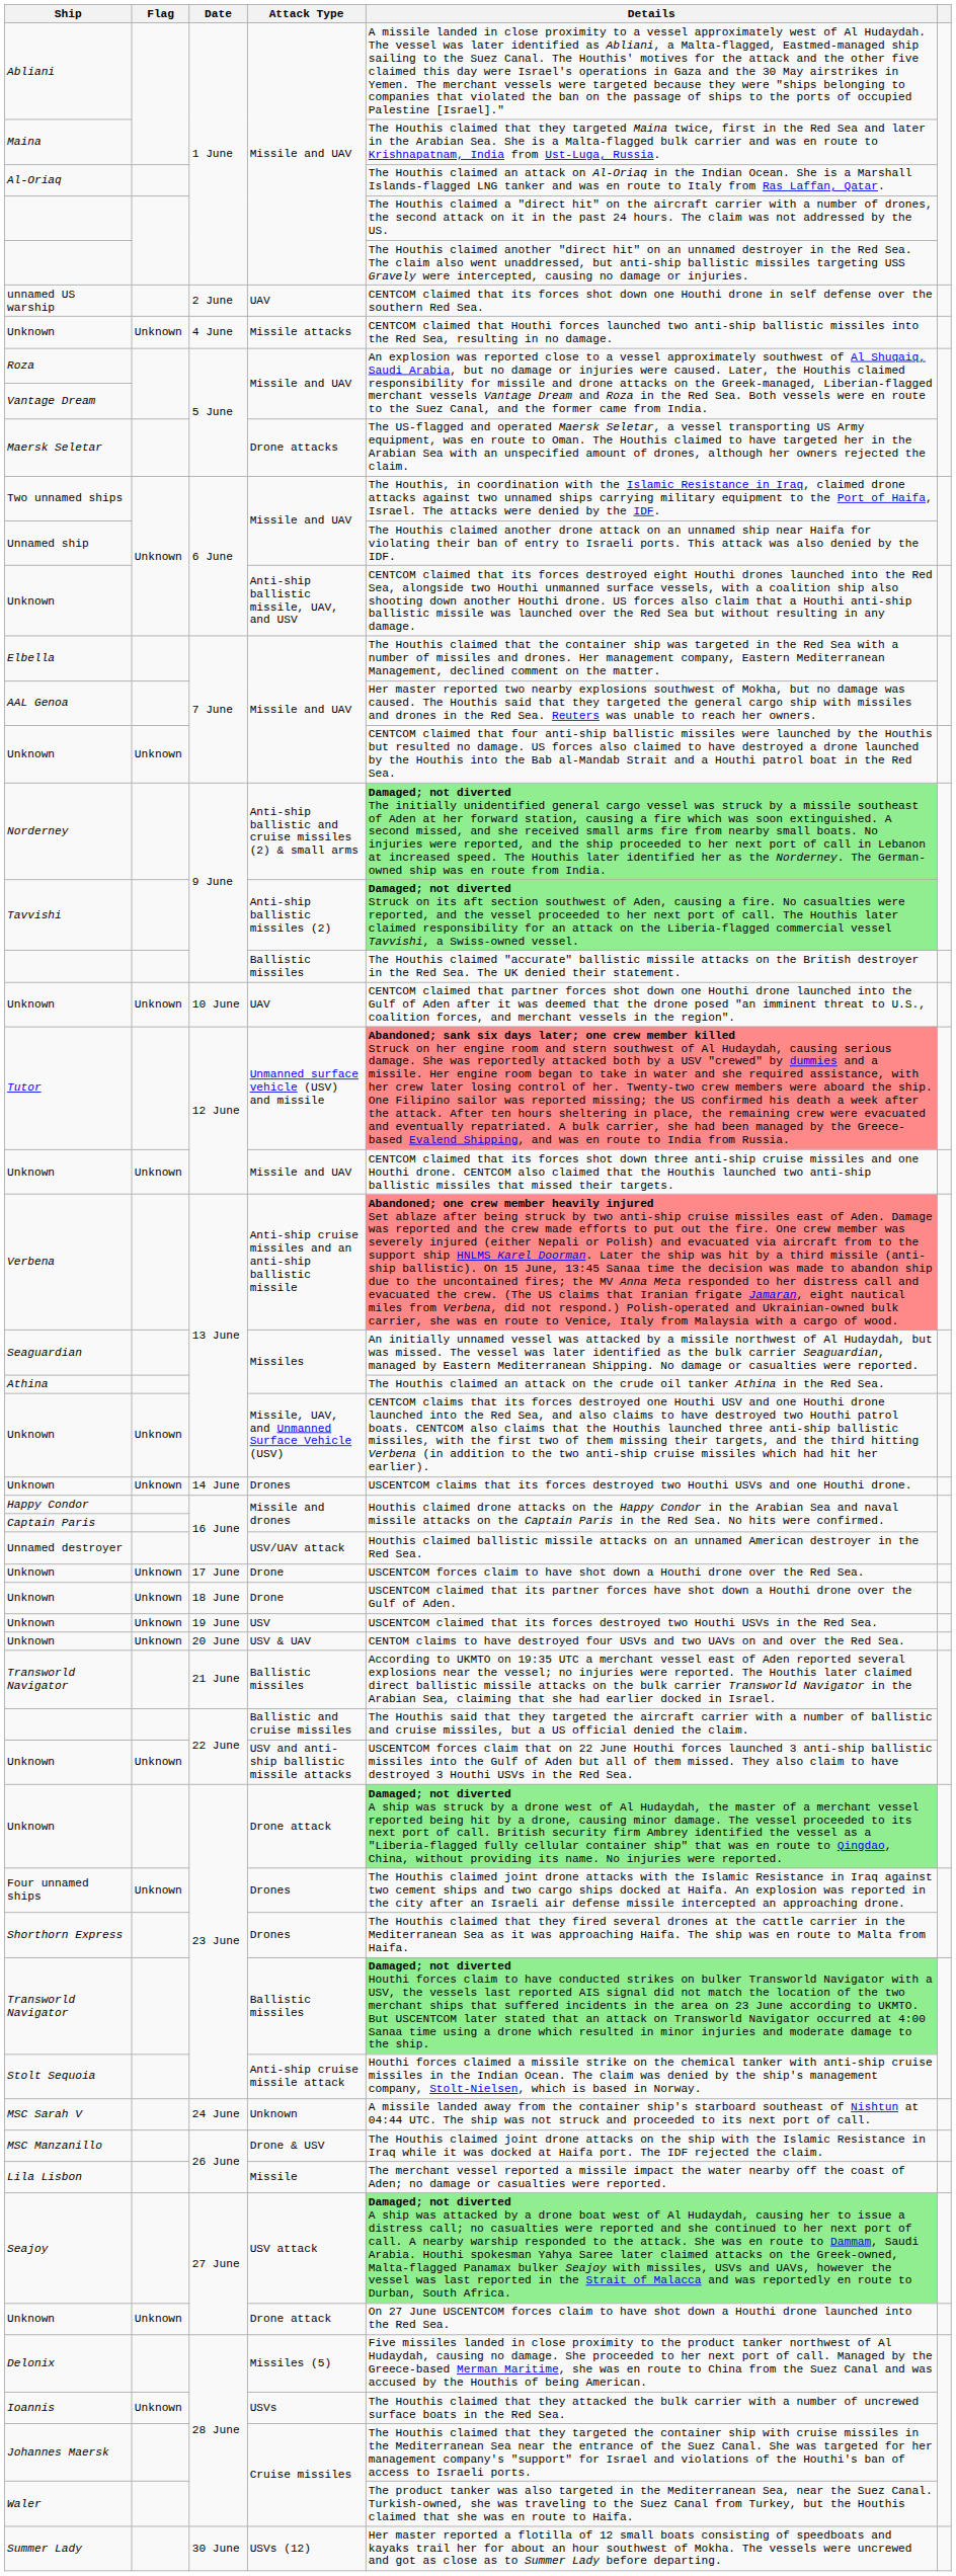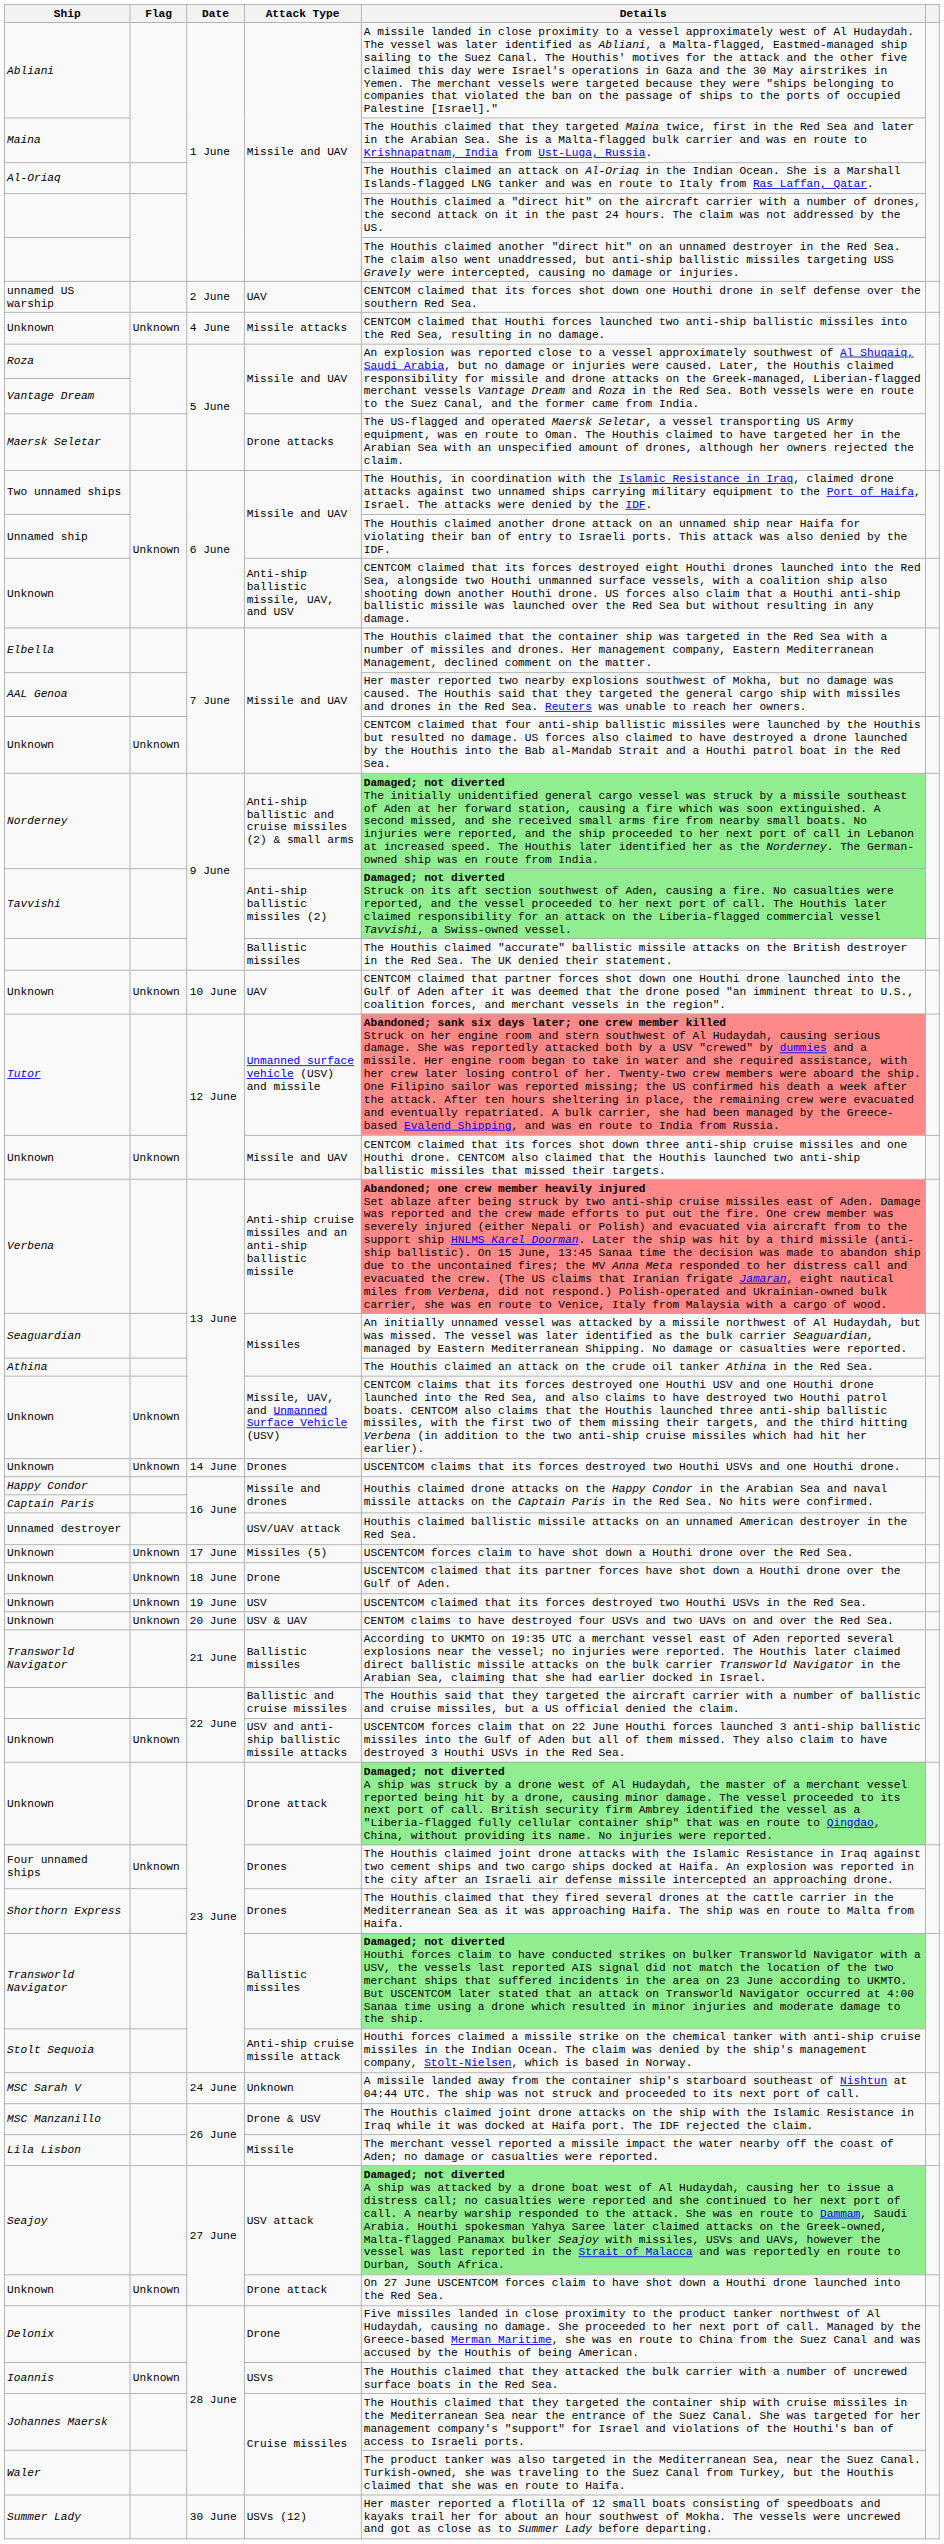 <table class="wikitable sortable sticky-header" style="text-align:left;">
 <tr>
 <th width="140px">Ship</th>
 <th width="60px">Flag</th>
 <th width="60px">Date</th>
 <th width="130px">Attack Type</th>
 <th width="650px">Details</th>
 <th width="10px" class="unsortable"></th>
 </tr>
 <tr>
 <td><em>Abliani</em></td>
 <td rowspan="2"></td>
 <td rowspan="5">1 June</td>
 <td rowspan="5">Missile and UAV</td>
 <td>A missile landed in close proximity to a vessel approximately  west of Al Hudaydah. The vessel was later identified as <em>Abliani</em>, a Malta-flagged, Eastmed-managed ship sailing to the Suez Canal. The Houthis' motives for the attack and the other five claimed this day were Israel's operations in Gaza and the 30 May airstrikes in Yemen. The merchant vessels were targeted because they were "ships belonging to companies that violated the ban on the passage of ships to the ports of occupied Palestine [Israel]."</td>
 <td rowspan="5"></td>
 </tr>
 <tr>
 <td><em>Maina</em></td>
 <td>The Houthis claimed that they targeted <em>Maina</em> twice, first in the Red Sea and later in the Arabian Sea. She is a Malta-flagged bulk carrier and was en route to <a href='#'>Krishnapatnam, India</a> from <a href='#'>Ust-Luga, Russia</a>.</td>
 </tr>
 <tr>
 <td><em>Al-Oriaq</em></td>
 <td></td>
 <td>The Houthis claimed an attack on <em>Al-Oriaq</em> in the Indian Ocean. She is a Marshall Islands-flagged LNG tanker and was en route to Italy from <a href='#'>Ras Laffan, Qatar</a>.</td>
 </tr>
 <tr>
 <td></td>
 <td rowspan="2"></td>
 <td>The Houthis claimed a "direct hit" on the aircraft carrier with a number of drones, the second attack on it in the past 24 hours. The claim was not addressed by the US.</td>
 </tr>
 <tr>
 <td></td>
 <td>The Houthis claimed another "direct hit" on an unnamed destroyer in the Red Sea. The claim also went unaddressed, but anti-ship ballistic missiles targeting USS <em>Gravely</em> were intercepted, causing no damage or injuries.</td>
 </tr>
 <tr>
 <td>unnamed US warship</td>
 <td></td>
 <td>2 June</td>
 <td>UAV</td>
 <td>CENTCOM claimed that its forces shot down one Houthi drone in self defense over the southern Red Sea.</td>
 <td></td>
 </tr>
 <tr>
 <td>Unknown</td>
 <td>Unknown</td>
 <td>4 June</td>
 <td>Missile attacks</td>
 <td>CENTCOM claimed that Houthi forces launched two anti-ship ballistic missiles into the Red Sea, resulting in no damage.</td>
 <td></td>
 </tr>
 <tr>
 <td><em>Roza</em></td>
 <td rowspan ="2"></td>
 <td rowspan = "3">5 June</td>
 <td rowspan = "2">Missile and UAV</td>
 <td rowspan ="2">An explosion was reported close to a vessel approximately  southwest of <a href='#'>Al Shuqaiq, Saudi Arabia</a>, but no damage or injuries were caused. Later, the Houthis claimed responsibility for missile and drone attacks on the Greek-managed, Liberian-flagged merchant vessels <em>Vantage Dream</em> and <em>Roza</em> in the Red Sea. Both vessels were en route to the Suez Canal, and the former came from India.</td>
 <td rowspan ="3"></td>
 </tr>
 <tr>
 <td><em>Vantage Dream</em></td>
 </tr>
 <tr>
 <td><em>Maersk Seletar</em></td>
 <td></td>
 <td>Drone attacks</td>
 <td>The US-flagged and operated <em>Maersk Seletar</em>, a vessel transporting US Army equipment, was en route to Oman. The Houthis claimed to have targeted her in the Arabian Sea with an unspecified amount of drones, although her owners rejected the claim.</td>
 </tr>
 <tr>
 <td>Two unnamed ships</td>
 <td rowspan="3">Unknown</td>
 <td rowspan="3">6 June</td>
 <td rowspan="2">Missile and UAV</td>
 <td>The Houthis, in coordination with the <a href='#'>Islamic Resistance in Iraq</a>, claimed drone attacks against two unnamed ships carrying military equipment to the <a href='#'>Port of Haifa</a>, Israel. The attacks were denied by the <a href='#'>IDF</a>.</td>
 <td rowspan="2"></td>
 </tr>
 <tr>
 <td>Unnamed ship</td>
 <td>The Houthis claimed another drone attack on an unnamed ship near Haifa for violating their ban of entry to Israeli ports. This attack was also denied by the IDF.</td>
 </tr>
 <tr>
 <td>Unknown</td>
 <td>Anti-ship ballistic missile, UAV, and USV</td>
 <td>CENTCOM claimed that its forces destroyed eight Houthi drones launched into the Red Sea, alongside two Houthi unmanned surface vessels, with a coalition ship also shooting down another Houthi drone. US forces also claim that a Houthi anti-ship ballistic missile was launched over the Red Sea but without resulting in any damage.</td>
 <td></td>
 </tr>
 <tr>
 <td><em>Elbella</em></td>
 <td></td>
 <td rowspan="3">7 June</td>
 <td rowspan="3">Missile and UAV</td>
 <td>The Houthis claimed that the container ship was targeted in the Red Sea with a number of missiles and drones. Her management company, Eastern Mediterranean Management, declined comment on the matter.</td>
 <td rowspan="2"></td>
 </tr>
 <tr>
 <td><em>AAL Genoa</em></td>
 <td></td>
 <td>Her master reported two nearby explosions  southwest of Mokha, but no damage was caused. The Houthis said that they targeted the general cargo ship with missiles and drones in the Red Sea. <a href='#'>Reuters</a> was unable to reach her owners.</td>
 </tr>
 <tr>
 <td>Unknown</td>
 <td>Unknown</td>
 <td>CENTCOM claimed that four anti-ship ballistic missiles were launched by the Houthis but resulted no damage. US forces also claimed to have destroyed a drone launched by the Houthis into the Bab al-Mandab Strait and a Houthi patrol boat in the Red Sea.</td>
 <td></td>
 </tr>
 <tr>
 <td><em>Norderney</em></td>
 <td></td>
 <td rowspan="3">9 June</td>
 <td>Anti-ship ballistic and cruise missiles (2) & small arms</td>
 <td style="background:#90EE90"><strong>Damaged; not diverted</strong><br>The initially unidentified general cargo vessel was struck by a missile  southeast of Aden at her forward station, causing a fire which was soon extinguished. A second missed, and she received small arms fire from nearby small boats. No injuries were reported, and the ship proceeded to her next port of call in Lebanon at increased speed. The Houthis later identified her as the <em>Norderney</em>. The German-owned ship was en route from India.</td>
 <td rowspan="2"></td>
 </tr>
 <tr>
 <td><em>Tavvishi</em></td>
 <td></td>
 <td>Anti-ship ballistic missiles (2)</td>
 <td style="background:#90EE90"><strong>Damaged; not diverted</strong><br>Struck on its aft section  southwest of Aden, causing a fire. No casualties were reported, and the vessel proceeded to her next port of call. The Houthis later claimed responsibility for an attack on the Liberia-flagged commercial vessel <em>Tavvishi</em>, a Swiss-owned vessel.</td>
 </tr>
 <tr>
 <td></td>
 <td></td>
 <td>Ballistic missiles</td>
 <td>The Houthis claimed "accurate" ballistic missile attacks on the British destroyer in the Red Sea. The UK denied their statement.</td>
 <td></td>
 </tr>
 <tr>
 <td>Unknown</td>
 <td>Unknown</td>
 <td>10 June</td>
 <td>UAV</td>
 <td>CENTCOM claimed that partner forces shot down one Houthi drone launched into the Gulf of Aden after it was deemed that the drone posed "an imminent threat to U.S., coalition forces, and merchant vessels in the region".</td>
 <td></td>
 </tr>
 <tr>
 <td><em><a href='#'>Tutor</a></em></td>
 <td></td>
 <td rowspan="2">12 June</td>
 <td><a href='#'>Unmanned surface vehicle</a> (USV) and missile</td>
 <td style="background:#F88"><strong>Abandoned; sank six days later; one crew member killed</strong><br>Struck on her engine room and stern  southwest of Al Hudaydah, causing serious damage. She was reportedly attacked both by a USV "crewed" by <a href='#'>dummies</a> and a missile. Her engine room began to take in water and she required assistance, with her crew later losing control of her. Twenty-two crew members were aboard the ship. One Filipino sailor was reported missing; the US confirmed his death a week after the attack. After ten hours sheltering in place, the remaining crew were evacuated and eventually repatriated. A bulk carrier, she had been managed by the Greece-based <a href='#'>Evalend Shipping</a>, and was en route to India from Russia.</td>
 <td></td>
 </tr>
 <tr>
 <td>Unknown</td>
 <td>Unknown</td>
 <td>Missile and UAV</td>
 <td>CENTCOM claimed that its forces shot down three anti-ship cruise missiles and one Houthi drone. CENTCOM also claimed that the Houthis launched two anti-ship ballistic missiles that missed their targets.</td>
 <td></td>
 </tr>
 <tr>
 <td><em>Verbena</em></td>
 <td></td>
 <td rowspan="4">13 June</td>
 <td>Anti-ship cruise missiles and an anti-ship ballistic missile</td>
 <td style="background:#F88"><strong>Abandoned; one crew member heavily injured</strong><br>Set ablaze after being struck by two anti-ship cruise missiles  east of Aden. Damage was reported and the crew made efforts to put out the fire. One crew member was severely injured (either Nepali or Polish) and evacuated via aircraft from  to the support ship <a href='#'>HNLMS <em>Karel Doorman</em></a>. Later the ship was hit by a third missile (anti-ship ballistic). On 15 June, 13:45 Sanaa time the decision was made to abandon ship due to the uncontained fires; the MV <em>Anna Meta</em> responded to her distress call and evacuated the crew. (The US claims that Iranian frigate <em><a href='#'>Jamaran</a></em>, eight nautical miles from <em>Verbena</em>, did not respond.) Polish-operated and Ukrainian-owned bulk carrier, she was en route to Venice, Italy from Malaysia with a cargo of wood.</td>
 <td></td>
 </tr>
 <tr>
 <td><em>Seaguardian</em></td>
 <td></td>
 <td rowspan="2">Missiles</td>
 <td>An initially unnamed vessel was attacked by a missile  northwest of Al Hudaydah, but was missed. The vessel was later identified as the bulk carrier <em>Seaguardian</em>, managed by Eastern Mediterranean Shipping. No damage or casualties were reported.</td>
 <td rowspan="2"></td>
 </tr>
 <tr>
 <td><em>Athina</em></td>
 <td></td>
 <td>The Houthis claimed an attack on the crude oil tanker <em>Athina</em> in the Red Sea.</td>
 </tr>
 <tr>
 <td>Unknown</td>
 <td>Unknown</td>
 <td>Missile, UAV, and <a href='#'>Unmanned Surface Vehicle</a> (USV)</td>
 <td>CENTCOM claims that its forces destroyed one Houthi USV and one Houthi drone launched into the Red Sea, and also claims to have destroyed two Houthi patrol boats. CENTCOM also claims that the Houthis launched three anti-ship ballistic missiles, with the first two of them missing their targets, and the third hitting <em>Verbena</em> (in addition to the two anti-ship cruise missiles which had hit her earlier).</td>
 <td></td>
 </tr>
 <tr>
 <td>Unknown</td>
 <td>Unknown</td>
 <td>14 June</td>
 <td>Drones</td>
 <td>USCENTCOM claims that its forces destroyed two Houthi USVs and one Houthi drone.</td>
 <td></td>
 </tr>
 <tr>
 <td><em>Happy Condor</em></td>
 <td></td>
 <td rowspan="3">16 June</td>
 <td rowspan="2">Missile and drones</td>
 <td rowspan="2">Houthis claimed drone attacks on the <em>Happy Condor</em> in the Arabian Sea and naval missile attacks on the <em>Captain Paris</em> in the Red Sea. No hits were confirmed.</td>
 <td rowspan="3"></td>
 </tr>
 <tr>
 <td><em>Captain Paris</em></td>
 <td></td>
 </tr>
 <tr>
 <td>Unnamed destroyer</td>
 <td></td>
 <td>USV/UAV attack</td>
 <td>Houthis claimed ballistic missile attacks on an unnamed American destroyer in the Red Sea.</td>
 </tr>
 <tr>
 <td>Unknown</td>
 <td>Unknown</td>
 <td>17 June</td>
-<td>Drone</td>
+<td>Missiles (5)</td>
 <td>USCENTCOM forces claim to have shot down a Houthi drone over the Red Sea.</td>
 <td></td>
 </tr>
 <tr>
 <td>Unknown</td>
 <td>Unknown</td>
 <td>18 June</td>
 <td>Drone</td>
 <td>USCENTCOM claimed that its partner forces have shot down a Houthi drone over the Gulf of Aden.</td>
 <td></td>
 </tr>
 <tr>
 <td>Unknown</td>
 <td>Unknown</td>
 <td>19 June</td>
 <td>USV</td>
 <td>USCENTCOM claimed that its forces destroyed two Houthi USVs in the Red Sea.</td>
 <td></td>
 </tr>
 <tr>
 <td>Unknown</td>
 <td>Unknown</td>
 <td>20 June</td>
 <td>USV & UAV</td>
 <td>CENTOM claims to have destroyed four USVs and two UAVs on and over the Red Sea.</td>
 <td></td>
 </tr>
 <tr>
 <td><em>Transworld Navigator</em></td>
 <td></td>
 <td>21 June</td>
 <td>Ballistic missiles</td>
 <td>According to UKMTO on 19:35 UTC a merchant vessel  east of Aden reported several explosions near the vessel; no injuries were reported. The Houthis later claimed direct ballistic missile attacks on the bulk carrier <em>Transworld Navigator</em> in the Arabian Sea, claiming that she had earlier docked in Israel.</td>
 <td rowspan="3"></td>
 </tr>
 <tr>
 <td></td>
 <td></td>
 <td rowspan="2">22 June</td>
 <td>Ballistic and cruise missiles</td>
 <td>The Houthis said that they targeted the aircraft carrier with a number of ballistic and cruise missiles, but a US official denied the claim.</td>
 </tr>
 <tr>
 <td>Unknown</td>
 <td>Unknown</td>
 <td>USV and anti-ship ballistic missile attacks</td>
 <td>USCENTCOM forces claim that on 22 June Houthi forces launched 3 anti-ship ballistic missiles into the Gulf of Aden but all of them missed. They also claim to have destroyed 3 Houthi USVs in the Red Sea.</td>
 </tr>
 <tr>
 <td>Unknown</td>
 <td></td>
 <td rowspan="5">23 June</td>
 <td>Drone attack</td>
 <td style="background:#90EE90"><strong>Damaged; not diverted</strong><br> A ship was struck by a drone  west of Al Hudaydah, the master of a merchant vessel reported being hit by a drone, causing minor damage. The vessel proceeded to its next port of call. British security firm Ambrey identified the vessel as a "Liberia-flagged fully cellular container ship" that was en route to <a href='#'>Qingdao</a>, China, without providing its name. No injuries were reported.</td>
 <td></td>
 </tr>
 <tr>
 <td>Four unnamed ships</td>
 <td>Unknown</td>
 <td>Drones</td>
 <td>The Houthis claimed joint drone attacks with the Islamic Resistance in Iraq against two cement ships and two cargo ships docked at Haifa. An explosion was reported in the city after an Israeli air defense missile intercepted an approaching drone.</td>
 <td rowspan="2"></td>
 </tr>
 <tr>
 <td><em>Shorthorn Express</em></td>
 <td></td>
 <td>Drones</td>
 <td>The Houthis claimed that they fired several drones at the cattle carrier in the Mediterranean Sea as it was approaching Haifa. The ship was en route to Malta from Haifa.</td>
 </tr>
 <tr>
 <td><em>Transworld Navigator</em></td>
 <td></td>
 <td>Ballistic missiles</td>
 <td style="background:#90EE90"><strong>Damaged; not diverted</strong><br> Houthi forces claim to have conducted strikes on bulker Transworld Navigator with a USV, the vessels last reported AIS signal did not match the location of the two merchant ships that suffered incidents in the area on 23 June according to UKMTO. But USCENTCOM later stated that an attack on Transworld Navigator occurred at 4:00 Sanaa time using a drone which resulted in minor injuries and moderate damage to the ship.</td>
 <td rowspan="2"></td>
 </tr>
 <tr>
 <td><em>Stolt Sequoia</em></td>
 <td></td>
 <td>Anti-ship cruise missile attack</td>
 <td>Houthi forces claimed a missile strike on the chemical tanker with anti-ship cruise missiles in the Indian Ocean. The claim was denied by the ship's management company,  <a href='#'>Stolt-Nielsen</a>, which is based in Norway.</td>
 </tr>
 <tr>
 <td><em>MSC Sarah V</em></td>
 <td></td>
 <td>24 June</td>
 <td>Unknown</td>
 <td>A missile landed  away from the container ship's starboard  southeast of <a href='#'>Nishtun</a> at 04:44 UTC. The ship was not struck and proceeded to its next port of call.</td>
 <td></td>
 </tr>
 <tr>
 <td><em>MSC Manzanillo</em></td>
 <td></td>
 <td rowspan="2">26 June</td>
 <td>Drone & USV</td>
 <td>The Houthis claimed joint drone attacks on the ship with the Islamic Resistance in Iraq while it was docked at Haifa port. The IDF rejected the claim.</td>
 <td></td>
 </tr>
 <tr>
 <td><em>Lila Lisbon</em></td>
 <td></td>
 <td>Missile</td>
 <td>The merchant vessel reported a missile impact the water nearby off the coast of Aden; no damage or casualties were reported.</td>
 <td></td>
 </tr>
 <tr>
 <td><em>Seajoy</em></td>
 <td></td>
 <td rowspan="2">27 June</td>
 <td>USV attack</td>
 <td style="background:#90EE90"><strong>Damaged; not diverted</strong><br>A ship was attacked by a drone boat  west of Al Hudaydah, causing her to issue a distress call; no casualties were reported and she continued to her next port of call. A nearby warship responded to the attack. She was en route to <a href='#'>Dammam</a>, Saudi Arabia. Houthi spokesman Yahya Saree later claimed attacks on the Greek-owned, Malta-flagged Panamax bulker <em>Seajoy</em> with missiles, USVs and UAVs, however the vessel was last reported in the <a href='#'>Strait of Malacca</a> and was reportedly en route to Durban, South Africa.</td>
 <td></td>
 </tr>
 <tr>
 <td>Unknown</td>
 <td>Unknown</td>
 <td>Drone attack</td>
 <td>On 27 June USCENTCOM forces claim to have shot down a Houthi drone launched into the Red Sea.</td>
 <td></td>
 </tr>
 <tr>
 <td><em>Delonix</em></td>
 <td></td>
 <td rowspan="4">28 June</td>
-<td>Missiles (5)</td>
+<td>Drone</td>
 <td>Five missiles landed in close proximity to the product tanker  northwest of Al Hudaydah, causing no damage. She proceeded to her next port of call. Managed by the Greece-based <a href='#'>Merman Maritime</a>, she was en route to China from the Suez Canal and was accused by the Houthis of being American.</td>
 <td rowspan="4"></td>
 </tr>
 <tr>
 <td><em>Ioannis</em></td>
 <td>Unknown</td>
 <td>USVs</td>
 <td>The Houthis claimed that they attacked the bulk carrier with a number of uncrewed surface boats in the Red Sea.</td>
 </tr>
 <tr>
 <td><em>Johannes Maersk</em></td>
 <td></td>
 <td rowspan="2">Cruise missiles</td>
 <td>The Houthis claimed that they targeted the container ship with cruise missiles in the Mediterranean Sea near the entrance of the Suez Canal. She was targeted for her management company's  "support" for Israel and violations of the Houthi's ban of access to Israeli ports.</td>
 </tr>
 <tr>
 <td><em>Waler</em></td>
 <td></td>
 <td>The product tanker was also targeted in the Mediterranean Sea, near the Suez Canal. Turkish-owned, she was traveling to the Suez Canal from Turkey, but the Houthis claimed that she was en route to Haifa.</td>
 </tr>
 <tr>
 <td><em>Summer Lady</em></td>
 <td></td>
 <td>30 June</td>
 <td>USVs (12)</td>
 <td>Her master reported a flotilla of 12 small boats consisting of speedboats and kayaks trail her for about an hour  southwest of Mokha. The vessels were uncrewed and got as close as  to <em>Summer Lady</em> before departing.</td>
 <td></td>
 </tr>
 </table>
